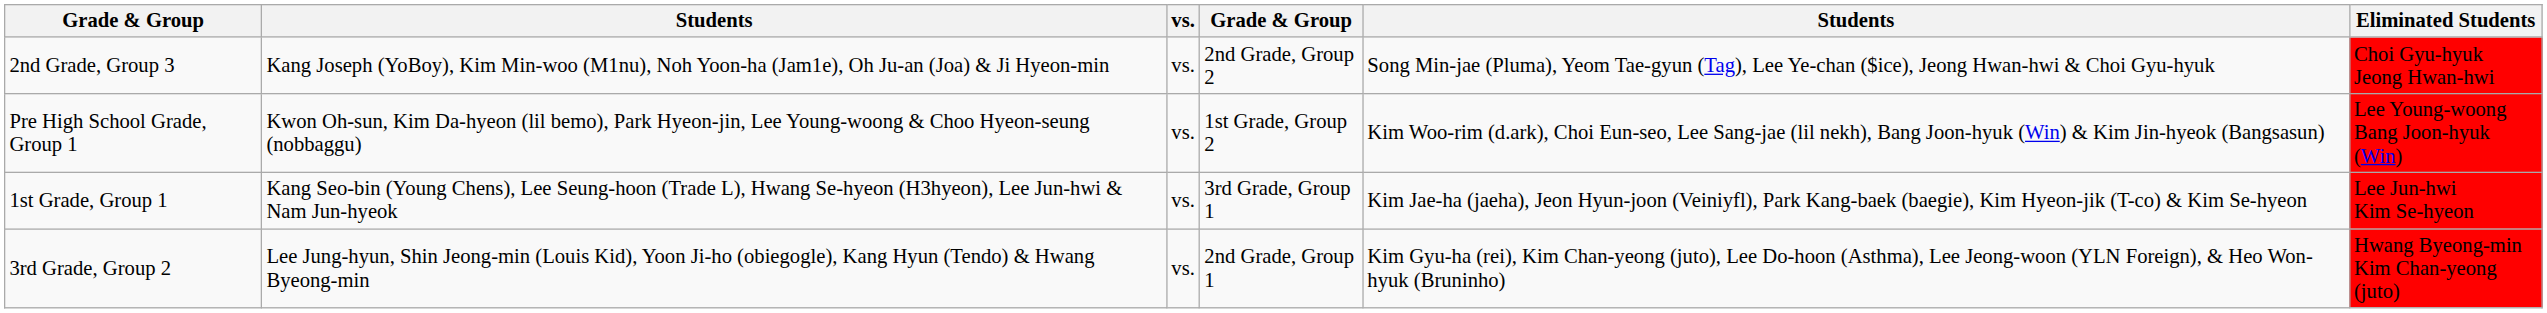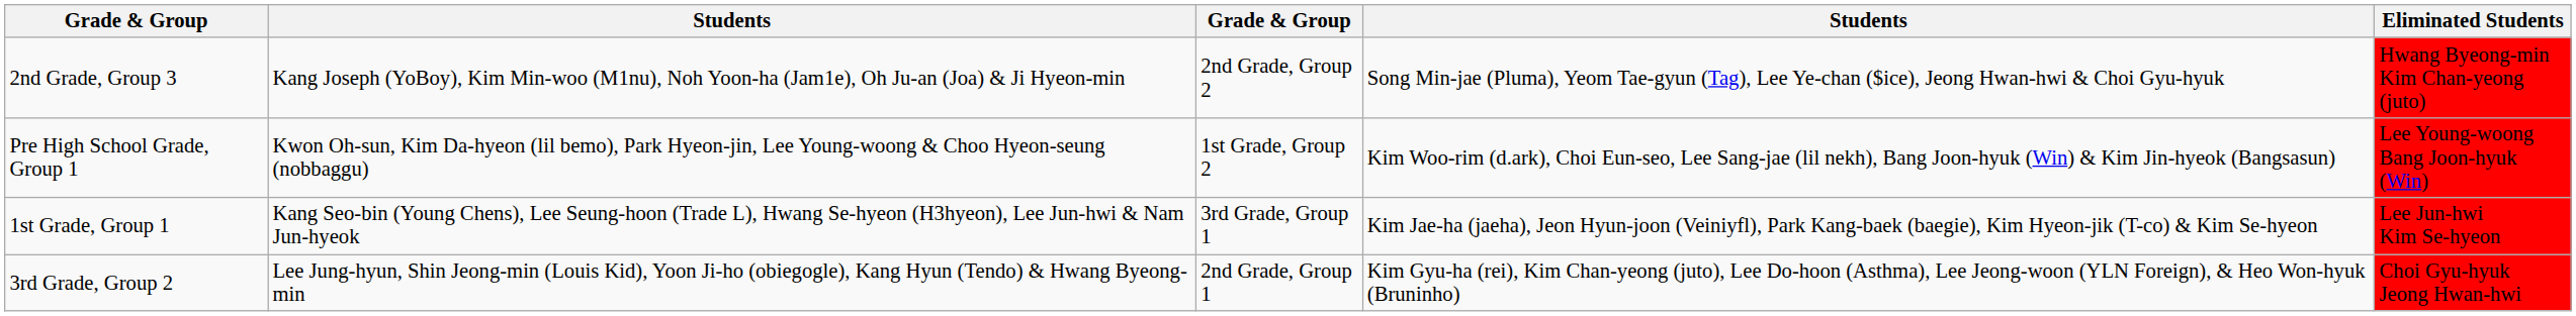 <table class="wikitable mw-collapsible mw-collapsed">
 <tr>
 <th>Grade & Group</th>
 <th>Students</th>
-<th>vs.</th>
 <th>Grade & Group</th>
 <th>Students</th>
 <th>Eliminated Students</th>
 </tr>
 <tr>
 <td>2nd Grade, Group 3</td>
 <td>Kang Joseph (YoBoy), Kim Min-woo (M1nu), Noh Yoon-ha (Jam1e), Oh Ju-an (Joa) & Ji Hyeon-min</td>
-<td>vs.</td>
 <td>2nd Grade, Group 2</td>
 <td>Song Min-jae (Pluma), Yeom Tae-gyun (<a href='#'>Tag</a>), Lee Ye-chan ($ice), Jeong Hwan-hwi & Choi Gyu-hyuk</td>
-<td style="background:red">Choi Gyu-hyuk<br>Jeong Hwan-hwi</td>
+<td style="background:red">Hwang Byeong-min<br>Kim Chan-yeong (juto)</td>
 </tr>
 <tr>
 <td>Pre High School Grade, Group 1</td>
 <td>Kwon Oh-sun, Kim Da-hyeon (lil bemo), Park Hyeon-jin, Lee Young-woong & Choo Hyeon-seung (nobbaggu)</td>
-<td>vs.</td>
 <td>1st Grade, Group 2</td>
 <td>Kim Woo-rim (d.ark), Choi Eun-seo, Lee Sang-jae (lil nekh), Bang Joon-hyuk (<a href='#'>Win</a>) & Kim Jin-hyeok (Bangsasun)</td>
 <td style="background:red">Lee Young-woong<br>Bang Joon-hyuk (<a href='#'>Win</a>)</td>
 </tr>
 <tr>
 <td>1st Grade, Group 1</td>
 <td>Kang Seo-bin (Young Chens), Lee Seung-hoon (Trade L), Hwang Se-hyeon (H3hyeon), Lee Jun-hwi & Nam Jun-hyeok</td>
-<td>vs.</td>
 <td>3rd Grade, Group 1</td>
 <td>Kim Jae-ha (jaeha), Jeon Hyun-joon (Veiniyfl), Park Kang-baek (baegie), Kim Hyeon-jik (T-co) & Kim Se-hyeon</td>
 <td style="background:red">Lee Jun-hwi<br>Kim Se-hyeon</td>
 </tr>
 <tr>
 <td>3rd Grade, Group 2</td>
 <td>Lee Jung-hyun, Shin Jeong-min (Louis Kid), Yoon Ji-ho (obiegogle), Kang Hyun (Tendo) & Hwang Byeong-min</td>
-<td>vs.</td>
 <td>2nd Grade, Group 1</td>
 <td>Kim Gyu-ha (rei), Kim Chan-yeong (juto), Lee Do-hoon (Asthma), Lee Jeong-woon (YLN Foreign), & Heo Won-hyuk (Bruninho)</td>
-<td style="background:red">Hwang Byeong-min<br>Kim Chan-yeong (juto)</td>
+<td style="background:red">Choi Gyu-hyuk<br>Jeong Hwan-hwi</td>
 </tr>
 </table>
